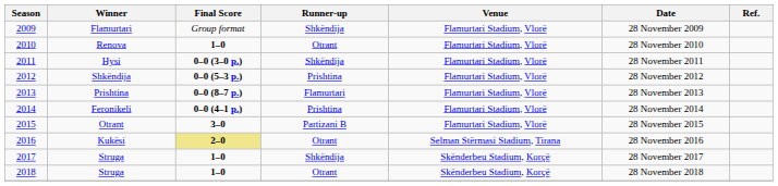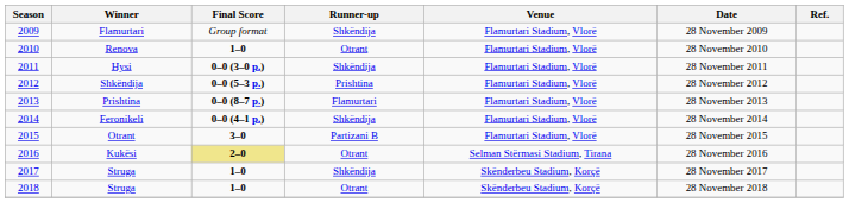 <table class="wikitable" style="font-size:90%; width: 90%; text-align: center;">
 <tr>
 <th width=5%>Season</th>
 <th width=15%>Winner</th>
 <th width=10%>Final Score</th>
 <th width=15%>Runner-up</th>
 <th width=25%>Venue</th>
 <th width=15%>Date</th>
 <th width=5%>Ref.</th>
 </tr>
 <tr>
 <td><a href='#'>2009</a></td>
 <td> <a href='#'>Flamurtari</a></td>
 <td><em>Group format</em></td>
 <td> <a href='#'>Shkëndija</a></td>
 <td> <a href='#'>Flamurtari Stadium</a>, <a href='#'>Vlorë</a></td>
 <td>28 November 2009</td>
 <td></td>
 </tr>
 <tr>
 <td><a href='#'>2010</a></td>
 <td> <a href='#'>Renova</a></td>
 <td><strong>1–0</strong></td>
 <td> <a href='#'>Otrant</a></td>
 <td> <a href='#'>Flamurtari Stadium</a>, <a href='#'>Vlorë</a></td>
 <td>28 November 2010</td>
 <td></td>
 </tr>
 <tr>
 <td><a href='#'>2011</a></td>
 <td> <a href='#'>Hysi</a></td>
 <td><strong>0–0 (3–0 <a href='#'>p.</a>)</strong></td>
 <td> <a href='#'>Shkëndija</a></td>
 <td> <a href='#'>Flamurtari Stadium</a>, <a href='#'>Vlorë</a></td>
 <td>28 November 2011</td>
 <td></td>
 </tr>
 <tr>
 <td><a href='#'>2012</a></td>
 <td> <a href='#'>Shkëndija</a></td>
 <td><strong>0–0 (5–3 <a href='#'>p.</a>)</strong></td>
 <td> <a href='#'>Prishtina</a></td>
 <td> <a href='#'>Flamurtari Stadium</a>, <a href='#'>Vlorë</a></td>
 <td>28 November 2012</td>
 <td></td>
 </tr>
 <tr>
 <td><a href='#'>2013</a></td>
 <td> <a href='#'>Prishtina</a></td>
 <td><strong>0–0 (8–7 <a href='#'>p.</a>)</strong></td>
 <td> <a href='#'>Flamurtari</a></td>
 <td> <a href='#'>Flamurtari Stadium</a>, <a href='#'>Vlorë</a></td>
 <td>28 November 2013</td>
 <td></td>
 </tr>
 <tr>
 <td><a href='#'>2014</a></td>
 <td> <a href='#'>Feronikeli</a></td>
 <td><strong>0–0 (4–1 <a href='#'>p.</a>)</strong></td>
-<td> <a href='#'>Prishtina</a></td>
+<td> <a href='#'>Shkëndija</a></td>
 <td> <a href='#'>Flamurtari Stadium</a>, <a href='#'>Vlorë</a></td>
 <td>28 November 2014</td>
 <td></td>
 </tr>
 <tr>
 <td><a href='#'>2015</a></td>
 <td> <a href='#'>Otrant</a></td>
 <td><strong>3–0</strong></td>
 <td> <a href='#'>Partizani B</a></td>
 <td> <a href='#'>Flamurtari Stadium</a>, <a href='#'>Vlorë</a></td>
 <td>28 November 2015</td>
 <td></td>
 </tr>
 <tr>
 <td><a href='#'>2016</a></td>
 <td> <a href='#'>Kukësi</a></td>
 <td style="background: khaki;"><strong>2–0</strong></td>
 <td> <a href='#'>Otrant</a></td>
 <td> <a href='#'>Selman Stërmasi Stadium</a>, <a href='#'>Tirana</a></td>
 <td>28 November 2016</td>
 <td></td>
 </tr>
 <tr>
 <td><a href='#'>2017</a></td>
 <td> <a href='#'>Struga</a></td>
 <td><strong>1–0</strong></td>
 <td> <a href='#'>Shkëndija</a></td>
 <td> <a href='#'>Skënderbeu Stadium</a>, <a href='#'>Korçë</a></td>
 <td>28 November 2017</td>
 <td></td>
 </tr>
 <tr>
 <td><a href='#'>2018</a></td>
 <td> <a href='#'>Struga</a></td>
 <td><strong>1–0</strong></td>
 <td> <a href='#'>Otrant</a></td>
 <td> <a href='#'>Skënderbeu Stadium</a>, <a href='#'>Korçë</a></td>
 <td>28 November 2018</td>
 <td></td>
 </tr>
 <tr>
 </tr>
 </table>
